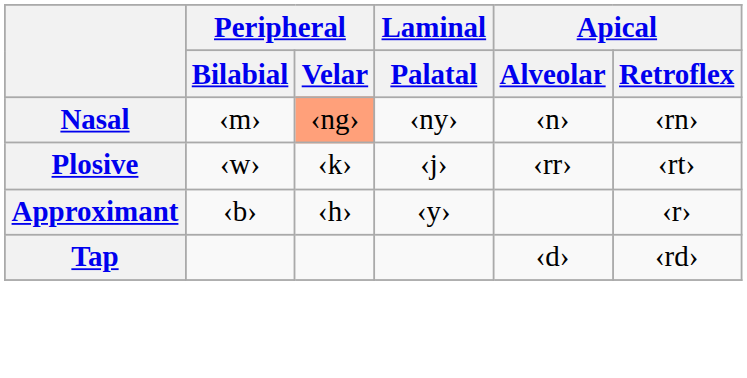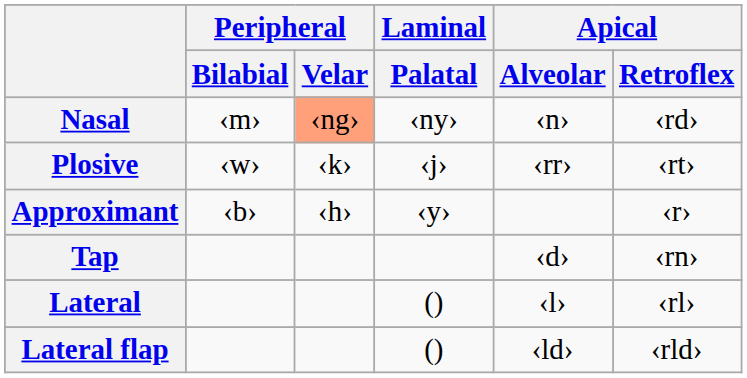 <table class=wikitable style="text-align:center">
 <tr>
 <th rowspan=2></th>
 <th colspan=2><a href='#'>Peripheral</a></th>
 <th><a href='#'>Laminal</a></th>
 <th colspan=2><a href='#'>Apical</a></th>
 </tr>
 <tr>
 <th><a href='#'>Bilabial</a></th>
 <th><a href='#'>Velar</a></th>
 <th><a href='#'>Palatal</a></th>
 <th><a href='#'>Alveolar</a></th>
 <th><a href='#'>Retroflex</a></th>
 </tr>
 <tr>
 <th><a href='#'>Nasal</a></th>
 <td> ‹m›</td>
 <td style="background: lightsalmon;"> ‹ng›</td>
 <td> ‹ny›</td>
 <td> ‹n›</td>
-<td> ‹rn›</td>
+<td> ‹rd›</td>
 </tr>
 <tr>
 <th><a href='#'>Plosive</a></th>
 <td> ‹w›</td>
 <td> ‹k›</td>
 <td> ‹j›</td>
 <td> ‹rr›</td>
 <td> ‹rt›</td>
 </tr>
 <tr>
 <th><a href='#'>Approximant</a></th>
 <td> ‹b›</td>
 <td> ‹h›</td>
 <td> ‹y›</td>
 <td></td>
 <td> ‹r›</td>
 </tr>
 <tr>
 <th><a href='#'>Tap</a></th>
 <td></td>
 <td></td>
 <td></td>
 <td> ‹d›</td>
-<td> ‹rd›</td>
+<td> ‹rn›</td>
+</tr>
+<tr>
+<th><a href='#'>Lateral</a></th>
+<td></td>
+<td></td>
+<td>()</td>
+<td> ‹l›</td>
+<td> ‹rl›</td>
+</tr>
+<tr>
+<th><a href='#'>Lateral flap</a></th>
+<td></td>
+<td></td>
+<td>()</td>
+<td> ‹ld›</td>
+<td> ‹rld›</td>
 </tr>
 </table>
